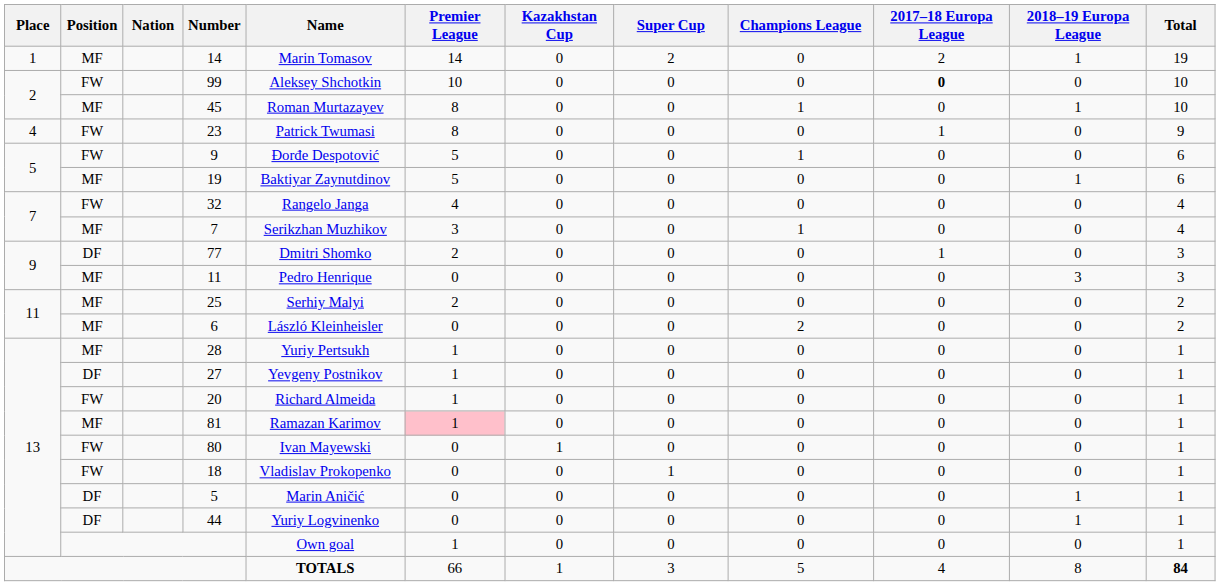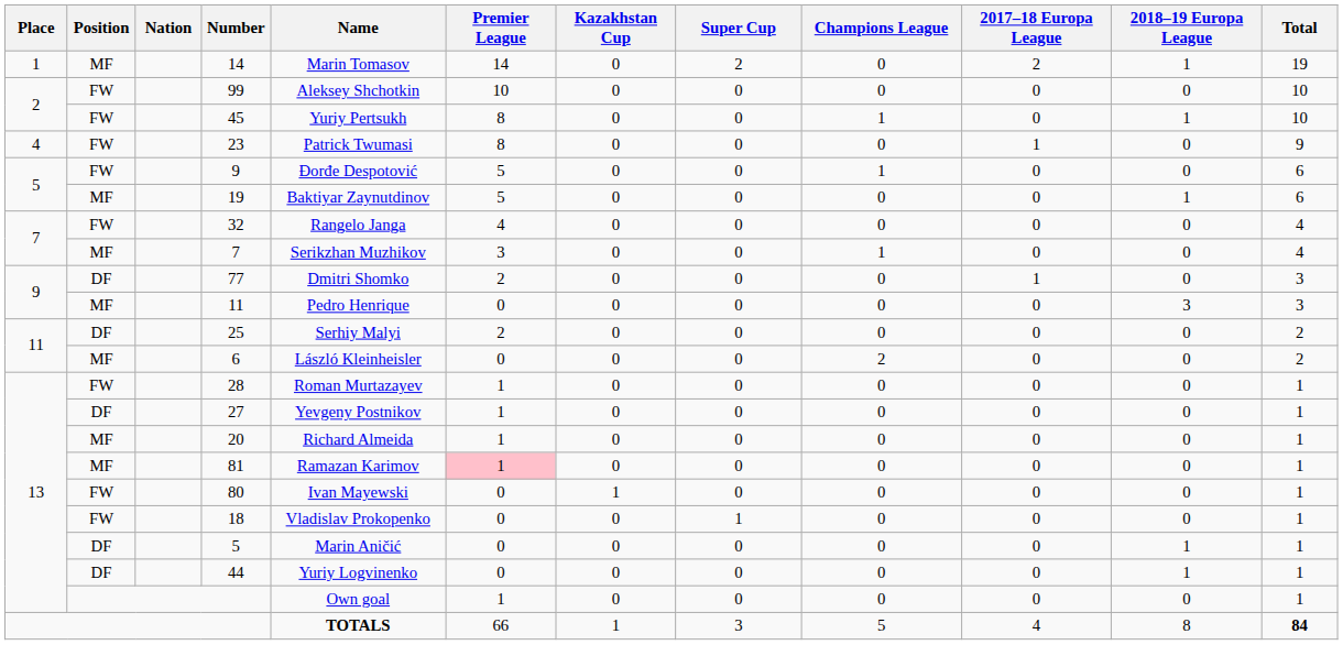 <table class="wikitable" style="font-size: 95%; text-align: center;">
 <tr>
 <th width=60>Place</th>
 <th width=60>Position</th>
 <th width=60>Nation</th>
 <th width=60>Number</th>
 <th width=200>Name</th>
 <th width=120><a href='#'>Premier League</a></th>
 <th width=120><a href='#'>Kazakhstan Cup</a></th>
 <th width=150><a href='#'>Super Cup</a></th>
 <th width=180><a href='#'>Champions League</a></th>
 <th width=180><a href='#'>2017–18 Europa League</a></th>
 <th width=180><a href='#'>2018–19 Europa League</a></th>
 <th width=80>Total</th>
 </tr>
 <tr>
 <td>1</td>
 <td>MF</td>
 <td></td>
 <td>14</td>
 <td><a href='#'>Marin Tomasov</a></td>
 <td>14</td>
 <td>0</td>
 <td>2</td>
 <td>0</td>
 <td>2</td>
 <td>1</td>
 <td>19</td>
 </tr>
 <tr>
 <td rowspan="2">2</td>
 <td>FW</td>
 <td></td>
 <td>99</td>
 <td><a href='#'>Aleksey Shchotkin</a></td>
 <td>10</td>
 <td>0</td>
 <td>0</td>
 <td>0</td>
-<td><strong>0</strong></td>
+<td>0</td>
 <td>0</td>
 <td>10</td>
 </tr>
 <tr>
-<td>MF</td>
+<td>FW</td>
 <td></td>
 <td>45</td>
-<td><a href='#'>Roman Murtazayev</a></td>
+<td><a href='#'>Yuriy Pertsukh</a></td>
 <td>8</td>
 <td>0</td>
 <td>0</td>
 <td>1</td>
 <td>0</td>
 <td>1</td>
 <td>10</td>
 </tr>
 <tr>
 <td>4</td>
 <td>FW</td>
 <td></td>
 <td>23</td>
 <td><a href='#'>Patrick Twumasi</a></td>
 <td>8</td>
 <td>0</td>
 <td>0</td>
 <td>0</td>
 <td>1</td>
 <td>0</td>
 <td>9</td>
 </tr>
 <tr>
 <td rowspan="2">5</td>
 <td>FW</td>
 <td></td>
 <td>9</td>
 <td><a href='#'>Đorđe Despotović</a></td>
 <td>5</td>
 <td>0</td>
 <td>0</td>
 <td>1</td>
 <td>0</td>
 <td>0</td>
 <td>6</td>
 </tr>
 <tr>
 <td>MF</td>
 <td></td>
 <td>19</td>
 <td><a href='#'>Baktiyar Zaynutdinov</a></td>
 <td>5</td>
 <td>0</td>
 <td>0</td>
 <td>0</td>
 <td>0</td>
 <td>1</td>
 <td>6</td>
 </tr>
 <tr>
 <td rowspan="2">7</td>
 <td>FW</td>
 <td></td>
 <td>32</td>
 <td><a href='#'>Rangelo Janga</a></td>
 <td>4</td>
 <td>0</td>
 <td>0</td>
 <td>0</td>
 <td>0</td>
 <td>0</td>
 <td>4</td>
 </tr>
 <tr>
 <td>MF</td>
 <td></td>
 <td>7</td>
 <td><a href='#'>Serikzhan Muzhikov</a></td>
 <td>3</td>
 <td>0</td>
 <td>0</td>
 <td>1</td>
 <td>0</td>
 <td>0</td>
 <td>4</td>
 </tr>
 <tr>
 <td rowspan="2">9</td>
 <td>DF</td>
 <td></td>
 <td>77</td>
 <td><a href='#'>Dmitri Shomko</a></td>
 <td>2</td>
 <td>0</td>
 <td>0</td>
 <td>0</td>
 <td>1</td>
 <td>0</td>
 <td>3</td>
 </tr>
 <tr>
 <td>MF</td>
 <td></td>
 <td>11</td>
 <td><a href='#'>Pedro Henrique</a></td>
 <td>0</td>
 <td>0</td>
 <td>0</td>
 <td>0</td>
 <td>0</td>
 <td>3</td>
 <td>3</td>
 </tr>
 <tr>
 <td rowspan="2">11</td>
-<td>MF</td>
+<td>DF</td>
 <td></td>
 <td>25</td>
 <td><a href='#'>Serhiy Malyi</a></td>
 <td>2</td>
 <td>0</td>
 <td>0</td>
 <td>0</td>
 <td>0</td>
 <td>0</td>
 <td>2</td>
 </tr>
 <tr>
 <td>MF</td>
 <td></td>
 <td>6</td>
 <td><a href='#'>László Kleinheisler</a></td>
 <td>0</td>
 <td>0</td>
 <td>0</td>
 <td>2</td>
 <td>0</td>
 <td>0</td>
 <td>2</td>
 </tr>
 <tr>
 <td rowspan="9">13</td>
-<td>MF</td>
+<td>FW</td>
 <td></td>
 <td>28</td>
-<td><a href='#'>Yuriy Pertsukh</a></td>
+<td><a href='#'>Roman Murtazayev</a></td>
 <td>1</td>
 <td>0</td>
 <td>0</td>
 <td>0</td>
 <td>0</td>
 <td>0</td>
 <td>1</td>
 </tr>
 <tr>
 <td>DF</td>
 <td></td>
 <td>27</td>
 <td><a href='#'>Yevgeny Postnikov</a></td>
 <td>1</td>
 <td>0</td>
 <td>0</td>
 <td>0</td>
 <td>0</td>
 <td>0</td>
 <td>1</td>
 </tr>
 <tr>
-<td>FW</td>
+<td>MF</td>
 <td></td>
 <td>20</td>
 <td><a href='#'>Richard Almeida</a></td>
 <td>1</td>
 <td>0</td>
 <td>0</td>
 <td>0</td>
 <td>0</td>
 <td>0</td>
 <td>1</td>
 </tr>
 <tr>
 <td>MF</td>
 <td></td>
 <td>81</td>
 <td><a href='#'>Ramazan Karimov</a></td>
 <td style="background: pink;">1</td>
 <td>0</td>
 <td>0</td>
 <td>0</td>
 <td>0</td>
 <td>0</td>
 <td>1</td>
 </tr>
 <tr>
 <td>FW</td>
 <td></td>
 <td>80</td>
 <td><a href='#'>Ivan Mayewski</a></td>
 <td>0</td>
 <td>1</td>
 <td>0</td>
 <td>0</td>
 <td>0</td>
 <td>0</td>
 <td>1</td>
 </tr>
 <tr>
 <td>FW</td>
 <td></td>
 <td>18</td>
 <td><a href='#'>Vladislav Prokopenko</a></td>
 <td>0</td>
 <td>0</td>
 <td>1</td>
 <td>0</td>
 <td>0</td>
 <td>0</td>
 <td>1</td>
 </tr>
 <tr>
 <td>DF</td>
 <td></td>
 <td>5</td>
 <td><a href='#'>Marin Aničić</a></td>
 <td>0</td>
 <td>0</td>
 <td>0</td>
 <td>0</td>
 <td>0</td>
 <td>1</td>
 <td>1</td>
 </tr>
 <tr>
 <td>DF</td>
 <td></td>
 <td>44</td>
 <td><a href='#'>Yuriy Logvinenko</a></td>
 <td>0</td>
 <td>0</td>
 <td>0</td>
 <td>0</td>
 <td>0</td>
 <td>1</td>
 <td>1</td>
 </tr>
 <tr>
 <td colspan="3"></td>
 <td><a href='#'>Own goal</a></td>
 <td>1</td>
 <td>0</td>
 <td>0</td>
 <td>0</td>
 <td>0</td>
 <td>0</td>
 <td>1</td>
 </tr>
 <tr>
 <td colspan="4"></td>
 <td><strong>TOTALS</strong></td>
 <td>66</td>
 <td>1</td>
 <td>3</td>
 <td>5</td>
 <td>4</td>
 <td>8</td>
 <td><strong>84</strong></td>
 </tr>
 </table>
